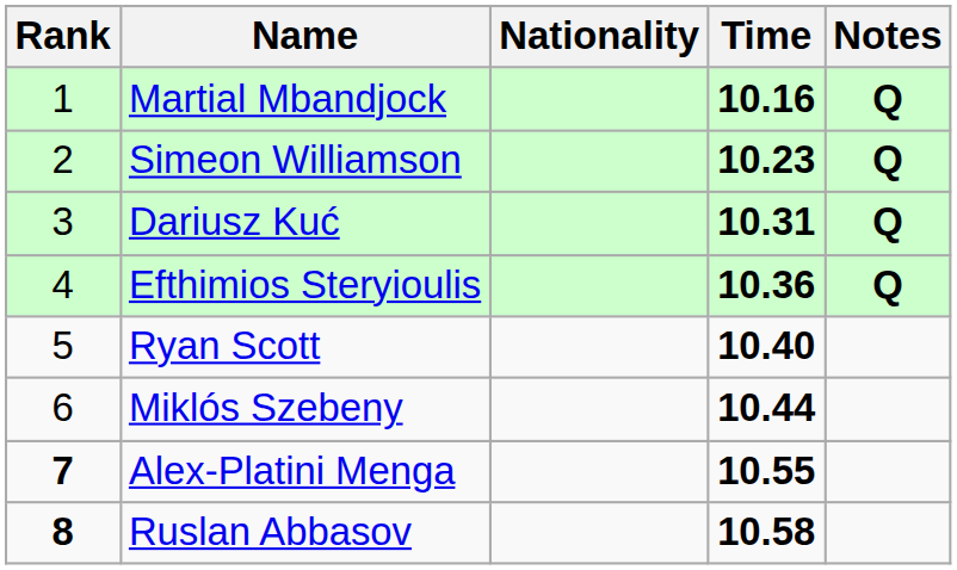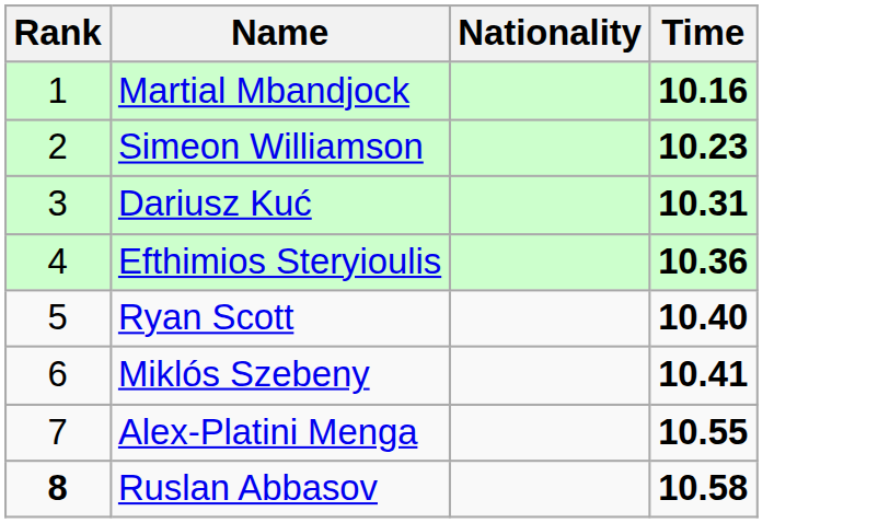 <table class="wikitable sortable" style="text-align:center">
 <tr>
 <th>Rank</th>
 <th>Name</th>
 <th>Nationality</th>
 <th>Time</th>
-<th>Notes</th>
 </tr>
 <tr bgcolor=ccffcc>
 <td>1</td>
 <td align=left><a href='#'>Martial Mbandjock</a></td>
 <td align=left></td>
 <td><strong>10.16</strong></td>
-<td><strong>Q</strong></td>
 </tr>
 <tr bgcolor=ccffcc>
 <td>2</td>
 <td align=left><a href='#'>Simeon Williamson</a></td>
 <td align=left></td>
 <td><strong>10.23</strong></td>
-<td><strong>Q</strong></td>
 </tr>
 <tr bgcolor=ccffcc>
 <td>3</td>
 <td align=left><a href='#'>Dariusz Kuć</a></td>
 <td align=left></td>
 <td><strong>10.31</strong></td>
-<td><strong>Q</strong></td>
 </tr>
 <tr bgcolor=ccffcc>
 <td>4</td>
 <td align=left><a href='#'>Efthimios Steryioulis</a></td>
 <td align=left></td>
 <td><strong>10.36</strong></td>
-<td><strong>Q</strong></td>
 </tr>
 <tr>
 <td>5</td>
 <td align=left><a href='#'>Ryan Scott</a></td>
 <td align=left></td>
 <td><strong>10.40</strong></td>
-<td></td>
 </tr>
 <tr>
 <td>6</td>
 <td align=left><a href='#'>Miklós Szebeny</a></td>
 <td align=left></td>
-<td><strong>10.44</strong></td>
-<td></td>
+<td><strong>10.41</strong></td>
 </tr>
 <tr>
-<td><strong>7</strong></td>
+<td>7</td>
 <td align=left><a href='#'>Alex-Platini Menga</a></td>
 <td align=left></td>
 <td><strong>10.55</strong></td>
-<td></td>
 </tr>
 <tr>
 <td><strong>8</strong></td>
 <td align=left><a href='#'>Ruslan Abbasov</a></td>
 <td align=left></td>
 <td><strong>10.58</strong></td>
-<td></td>
 </tr>
 </table>
